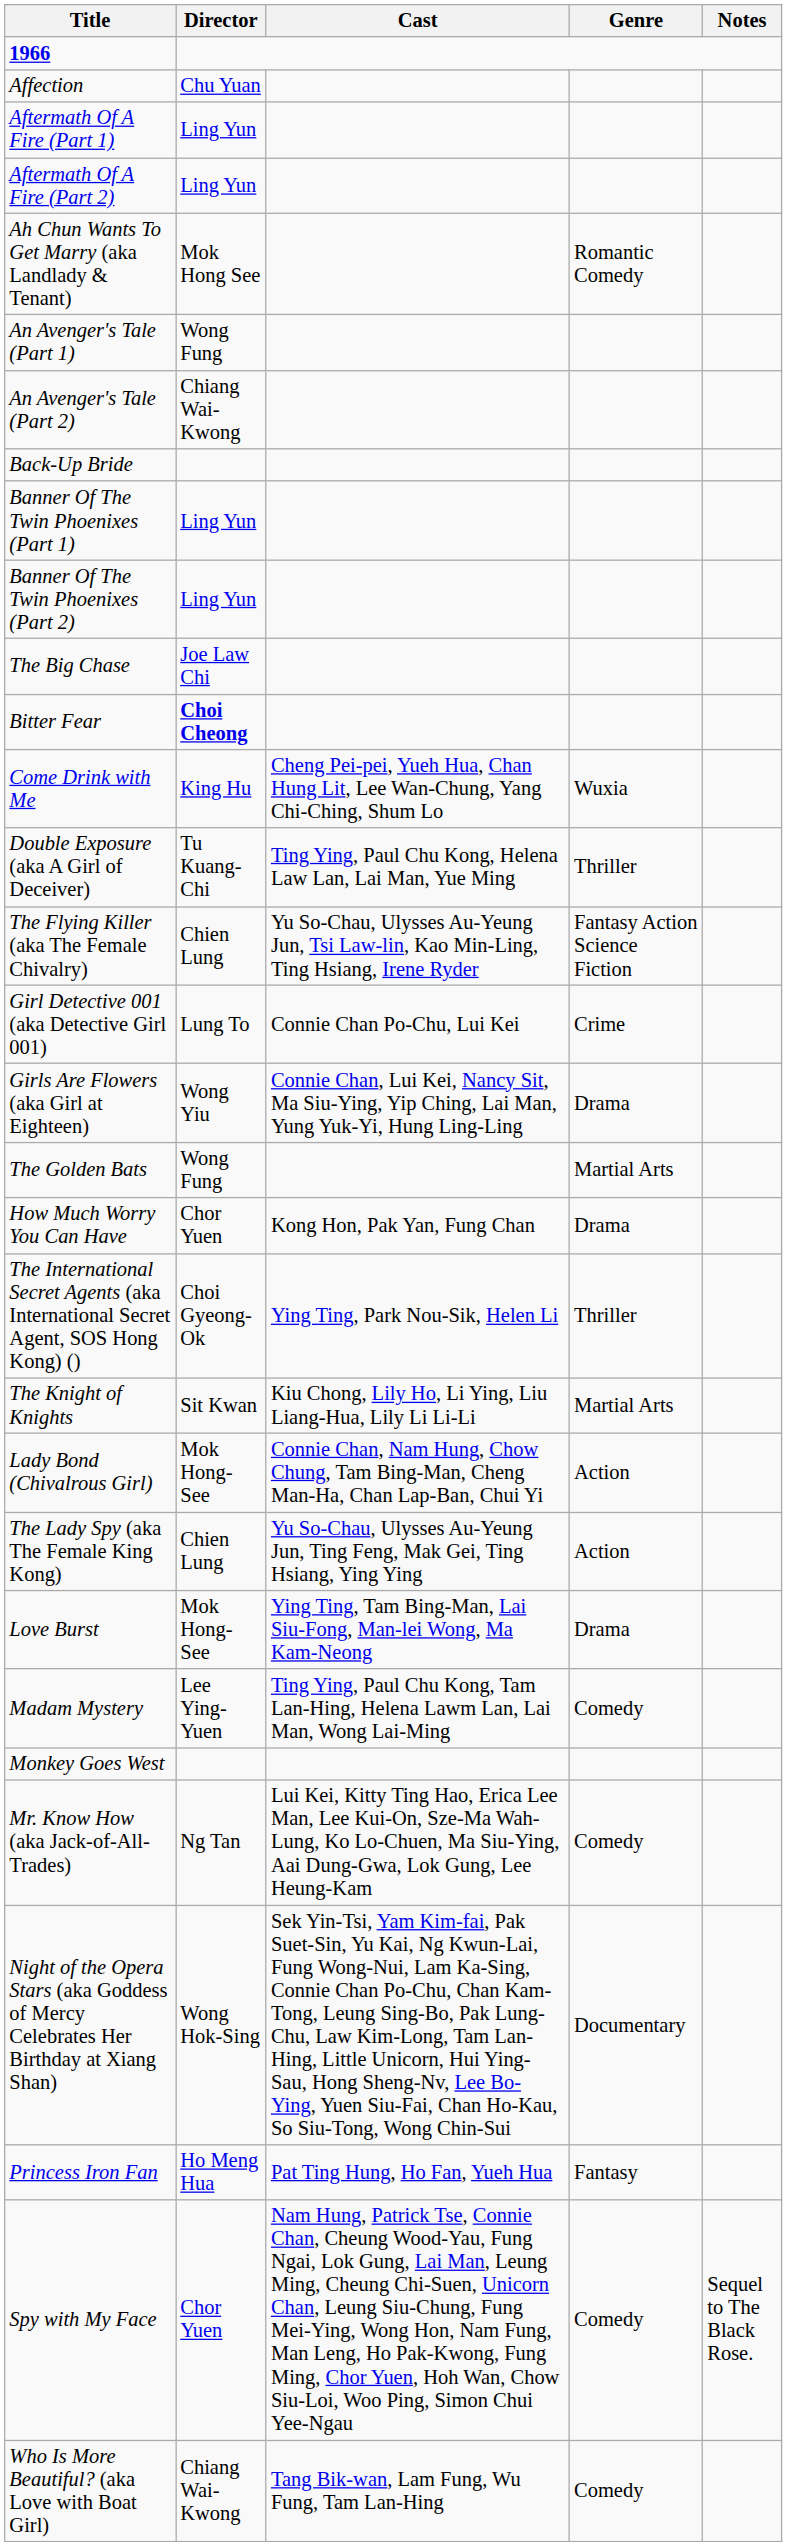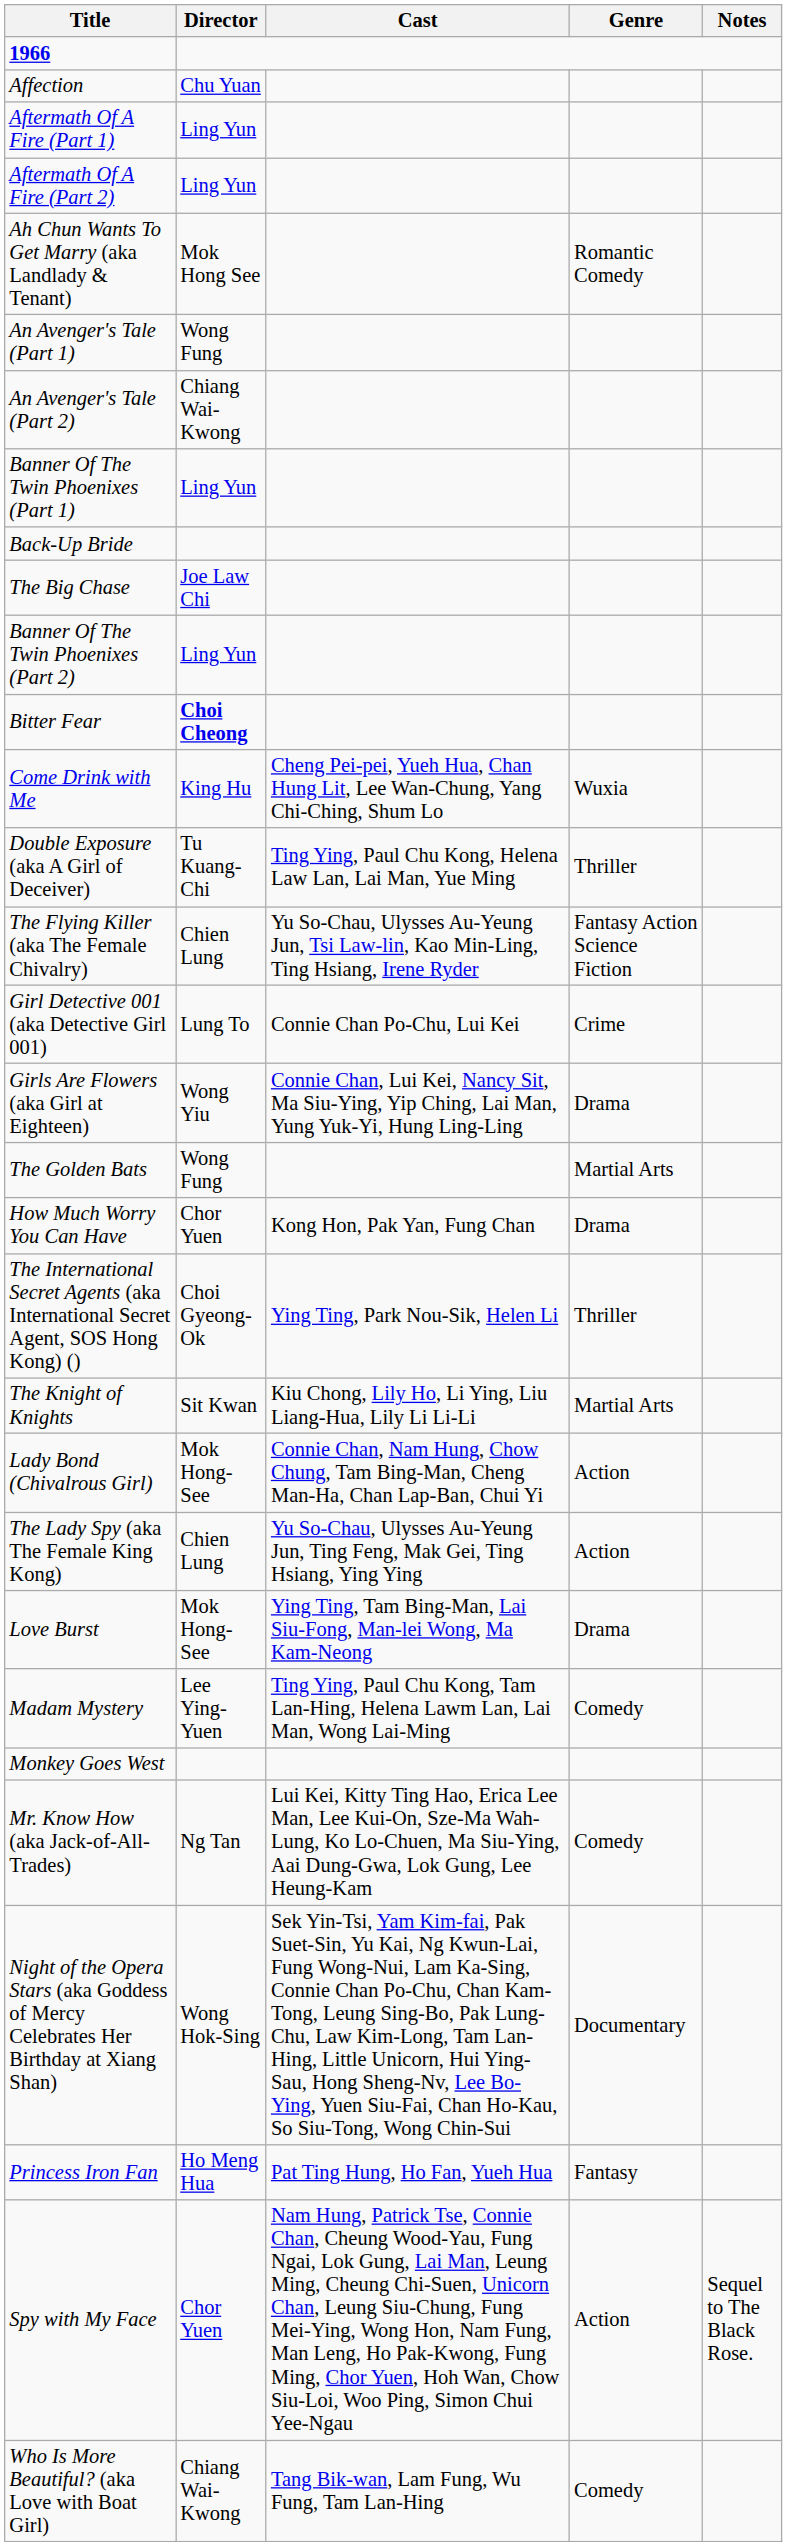 <table class="wikitable">
 <tr>
 <th>Title</th>
 <th>Director</th>
 <th>Cast</th>
 <th>Genre</th>
 <th>Notes</th>
 </tr>
 <tr>
 <td><strong><a href='#'>1966</a></strong></td>
 </tr>
 <tr>
 <td><em>Affection</em></td>
 <td><a href='#'>Chu Yuan</a></td>
 <td></td>
 <td></td>
 <td></td>
 </tr>
 <tr>
 <td><em><a href='#'>Aftermath Of A Fire (Part 1)</a></em></td>
 <td><a href='#'>Ling Yun</a></td>
 <td></td>
 <td></td>
 <td></td>
 </tr>
 <tr>
 <td><em><a href='#'>Aftermath Of A Fire (Part 2)</a></em></td>
 <td><a href='#'>Ling Yun</a></td>
 <td></td>
 <td></td>
 <td></td>
 </tr>
 <tr>
 <td><em>Ah Chun Wants To Get Marry</em> (aka Landlady & Tenant)</td>
 <td>Mok Hong See</td>
 <td></td>
 <td>Romantic Comedy</td>
 <td></td>
 </tr>
 <tr>
 <td><em>An Avenger's Tale (Part 1)</em></td>
 <td>Wong Fung</td>
 <td></td>
 <td></td>
 <td></td>
 </tr>
 <tr>
 <td><em>An Avenger's Tale (Part 2)</em></td>
 <td>Chiang Wai-Kwong</td>
 <td></td>
 <td></td>
 <td></td>
 </tr>
 <tr>
+<td><em>Banner Of The Twin Phoenixes (Part 1)</em></td>
+<td><a href='#'>Ling Yun</a></td>
+<td></td>
+<td></td>
+<td></td>
+</tr>
+<tr>
 <td><em>Back-Up Bride</em></td>
 <td></td>
 <td></td>
 <td></td>
 <td></td>
 </tr>
 <tr>
-<td><em>Banner Of The Twin Phoenixes (Part 1)</em></td>
-<td><a href='#'>Ling Yun</a></td>
+<td><em>The Big Chase</em></td>
+<td><a href='#'>Joe Law Chi</a></td>
 <td></td>
 <td></td>
 <td></td>
 </tr>
 <tr>
 <td><em>Banner Of The Twin Phoenixes (Part 2)</em></td>
 <td><a href='#'>Ling Yun</a></td>
-<td></td>
-<td></td>
-<td></td>
-</tr>
-<tr>
-<td><em>The Big Chase</em></td>
-<td><a href='#'>Joe Law Chi</a></td>
 <td></td>
 <td></td>
 <td></td>
 </tr>
 <tr>
 <td><em>Bitter Fear</em></td>
 <td><strong><a href='#'>Choi Cheong</a></strong></td>
 <td></td>
 <td></td>
 <td></td>
 </tr>
 <tr>
 <td><em><a href='#'>Come Drink with Me</a></em></td>
 <td><a href='#'>King Hu</a></td>
 <td><a href='#'>Cheng Pei-pei</a>, <a href='#'>Yueh Hua</a>, <a href='#'>Chan Hung Lit</a>, Lee Wan-Chung, Yang Chi-Ching, Shum Lo</td>
 <td>Wuxia</td>
 <td></td>
 </tr>
 <tr>
 <td><em>Double Exposure</em> (aka  A Girl of Deceiver)</td>
 <td>Tu Kuang-Chi</td>
 <td><a href='#'>Ting Ying</a>, Paul Chu Kong, Helena Law Lan, Lai Man,	Yue Ming</td>
 <td>Thriller</td>
 <td></td>
 </tr>
 <tr>
 <td><em>The Flying Killer</em> (aka The Female Chivalry)</td>
 <td>Chien Lung</td>
 <td>Yu So-Chau, Ulysses Au-Yeung Jun, <a href='#'>Tsi Law-lin</a>, Kao Min-Ling, Ting Hsiang, <a href='#'>Irene Ryder</a></td>
 <td>Fantasy  Action  Science Fiction</td>
 <td></td>
 </tr>
 <tr>
 <td><em>Girl Detective 001</em> (aka Detective Girl 001)</td>
 <td>Lung To</td>
 <td>Connie Chan Po-Chu, Lui Kei</td>
 <td>Crime</td>
 <td></td>
 </tr>
 <tr>
 <td><em>Girls Are Flowers</em> (aka Girl at Eighteen)</td>
 <td>Wong Yiu</td>
 <td><a href='#'>Connie Chan</a>, Lui Kei, <a href='#'>Nancy Sit</a>, Ma Siu-Ying, Yip Ching, Lai Man, Yung Yuk-Yi, Hung Ling-Ling</td>
 <td>Drama</td>
 <td></td>
 </tr>
 <tr>
 <td><em>The Golden Bats</em></td>
 <td>Wong Fung</td>
 <td></td>
 <td>Martial Arts</td>
 <td></td>
 </tr>
 <tr>
 <td><em>How Much Worry You Can Have</em></td>
 <td>Chor Yuen</td>
 <td>Kong Hon, Pak Yan, Fung Chan</td>
 <td>Drama</td>
 <td></td>
 </tr>
 <tr>
 <td><em>The International Secret Agents</em> (aka  International Secret Agent, SOS Hong Kong) ()</td>
 <td>Choi Gyeong-Ok</td>
 <td><a href='#'>Ying Ting</a>, Park Nou-Sik, <a href='#'>Helen Li</a></td>
 <td>Thriller</td>
 <td></td>
 </tr>
 <tr>
 <td><em>The Knight of Knights</em></td>
 <td>Sit Kwan</td>
 <td>Kiu Chong, <a href='#'>Lily Ho</a>, Li Ying, Liu Liang-Hua, Lily Li Li-Li</td>
 <td>Martial Arts</td>
 <td></td>
 </tr>
 <tr>
 <td><em>Lady Bond (Chivalrous Girl)</em></td>
 <td>Mok Hong-See</td>
 <td><a href='#'>Connie Chan</a>, <a href='#'>Nam Hung</a>, <a href='#'>Chow Chung</a>, Tam Bing-Man, Cheng Man-Ha, Chan Lap-Ban, Chui Yi</td>
 <td>Action</td>
 <td></td>
 </tr>
 <tr>
 <td><em>The Lady Spy</em> (aka The Female King Kong)</td>
 <td>Chien Lung</td>
 <td><a href='#'>Yu So-Chau</a>, Ulysses Au-Yeung Jun, Ting Feng, Mak Gei, Ting Hsiang, Ying Ying</td>
 <td>Action</td>
 <td></td>
 </tr>
 <tr>
 <td><em>Love Burst</em></td>
 <td>Mok Hong-See</td>
 <td><a href='#'>Ying Ting</a>, Tam Bing-Man, <a href='#'>Lai Siu-Fong</a>, <a href='#'>Man-lei Wong</a>, <a href='#'>Ma Kam-Neong</a></td>
 <td>Drama</td>
 <td></td>
 </tr>
 <tr>
 <td><em>Madam Mystery</em></td>
 <td>Lee Ying-Yuen</td>
 <td><a href='#'>Ting Ying</a>, Paul Chu Kong, Tam Lan-Hing, Helena Lawm Lan, Lai Man, Wong Lai-Ming</td>
 <td>Comedy</td>
 <td></td>
 </tr>
 <tr>
 <td><em>Monkey Goes West</em></td>
 <td></td>
 <td></td>
 <td></td>
 <td></td>
 </tr>
 <tr>
 <td><em>Mr. Know How</em> (aka Jack-of-All-Trades)</td>
 <td>Ng Tan</td>
 <td>Lui Kei, Kitty Ting Hao, Erica Lee Man, Lee Kui-On, Sze-Ma Wah-Lung, Ko Lo-Chuen, Ma Siu-Ying, Aai Dung-Gwa, Lok Gung, Lee Heung-Kam</td>
 <td>Comedy</td>
 <td></td>
 </tr>
 <tr>
 <td><em>Night of the Opera Stars</em> (aka Goddess of Mercy Celebrates Her Birthday at Xiang Shan)</td>
 <td>Wong Hok-Sing</td>
 <td>Sek Yin-Tsi, <a href='#'>Yam Kim-fai</a>, Pak Suet-Sin, Yu Kai, Ng Kwun-Lai, Fung Wong-Nui, Lam Ka-Sing, Connie Chan Po-Chu, Chan Kam-Tong, Leung Sing-Bo, Pak Lung-Chu, Law Kim-Long, Tam Lan-Hing, Little Unicorn, Hui Ying-Sau, Hong Sheng-Nv, <a href='#'>Lee Bo-Ying</a>, Yuen Siu-Fai, Chan Ho-Kau, So Siu-Tong, Wong Chin-Sui</td>
 <td>Documentary</td>
 <td></td>
 </tr>
 <tr>
 <td><em><a href='#'>Princess Iron Fan</a></em></td>
 <td><a href='#'>Ho Meng Hua</a></td>
 <td><a href='#'>Pat Ting Hung</a>, <a href='#'>Ho Fan</a>, <a href='#'>Yueh Hua</a></td>
 <td>Fantasy</td>
 <td></td>
 </tr>
 <tr>
 <td><em>Spy with My Face</em></td>
 <td><a href='#'>Chor Yuen</a></td>
 <td><a href='#'>Nam Hung</a>, <a href='#'>Patrick Tse</a>, <a href='#'>Connie Chan</a>, Cheung Wood-Yau, Fung Ngai, Lok Gung, <a href='#'>Lai Man</a>, Leung Ming, Cheung Chi-Suen, <a href='#'>Unicorn Chan</a>, Leung Siu-Chung, Fung Mei-Ying, Wong Hon, Nam Fung, Man Leng, Ho Pak-Kwong, Fung Ming, <a href='#'>Chor Yuen</a>, Hoh Wan, Chow Siu-Loi, Woo Ping, Simon Chui Yee-Ngau</td>
-<td>Comedy</td>
+<td>Action</td>
 <td>Sequel to The Black Rose.</td>
 </tr>
 <tr>
 <td><em>Who Is More Beautiful?</em> (aka Love with Boat Girl)</td>
 <td>Chiang Wai-Kwong</td>
 <td><a href='#'>Tang Bik-wan</a>, Lam Fung, Wu Fung, Tam Lan-Hing</td>
 <td>Comedy</td>
 <td></td>
 </tr>
 <tr>
 </tr>
 </table>
